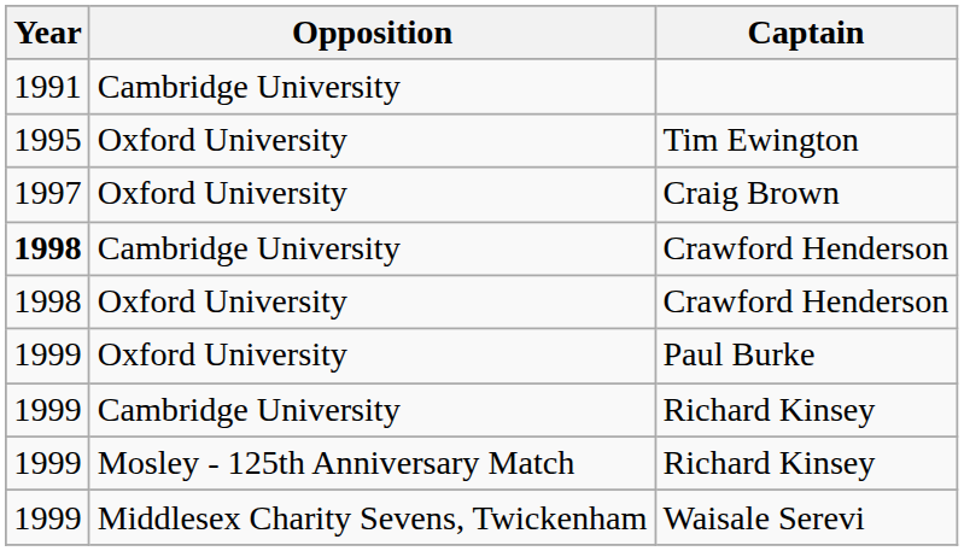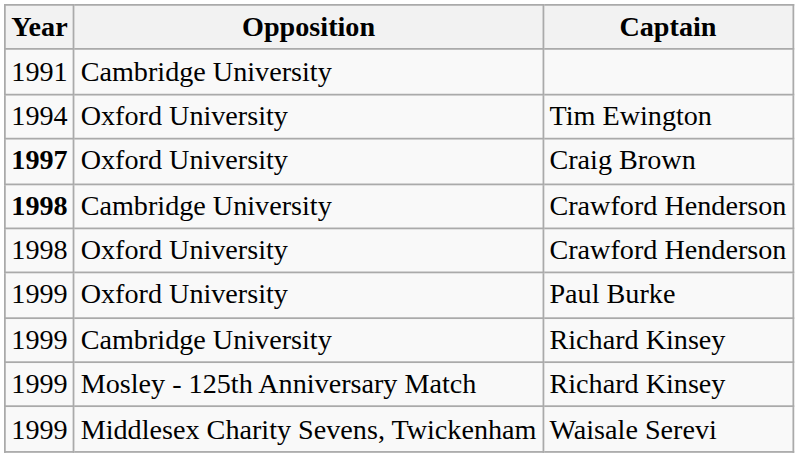 <table class="wikitable">
 <tr>
 <th>Year</th>
 <th>Opposition</th>
 <th>Captain</th>
 </tr>
 <tr>
 <td>1991</td>
 <td>Cambridge University</td>
 <td></td>
 </tr>
 <tr>
-<td>1995</td>
+<td>1994</td>
 <td>Oxford University</td>
 <td>Tim Ewington </td>
 </tr>
 <tr>
-<td>1997</td>
+<td><strong>1997</strong></td>
 <td>Oxford University</td>
 <td>Craig Brown </td>
 </tr>
 <tr>
 <td><strong>1998</strong></td>
 <td>Cambridge University</td>
 <td>Crawford Henderson </td>
 </tr>
 <tr>
 <td>1998</td>
 <td>Oxford University</td>
 <td>Crawford Henderson </td>
 </tr>
 <tr>
 <td>1999</td>
 <td>Oxford University</td>
 <td>Paul Burke </td>
 </tr>
 <tr>
 <td>1999</td>
 <td>Cambridge University</td>
 <td>Richard Kinsey </td>
 </tr>
 <tr>
 <td>1999</td>
 <td>Mosley - 125th Anniversary Match</td>
 <td>Richard Kinsey </td>
 </tr>
 <tr>
 <td>1999</td>
 <td>Middlesex Charity Sevens, Twickenham</td>
 <td>Waisale Serevi </td>
 </tr>
 </table>
